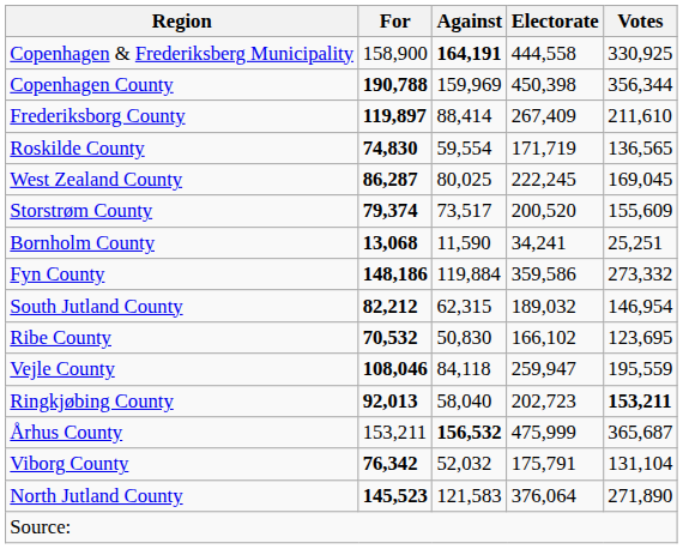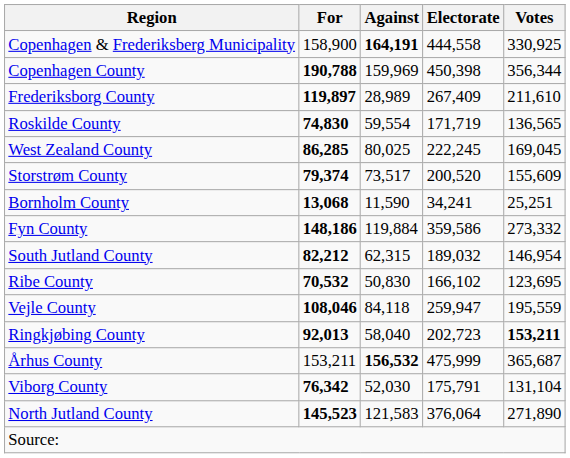 <table class="wikitable sortable">
 <tr>
 <th>Region</th>
 <th>For</th>
 <th>Against</th>
 <th>Electorate</th>
 <th>Votes</th>
 </tr>
 <tr>
 <td><a href='#'>Copenhagen</a> & <a href='#'>Frederiksberg Municipality</a></td>
 <td>158,900</td>
 <td><strong>164,191</strong></td>
 <td>444,558</td>
 <td>330,925</td>
 </tr>
 <tr>
 <td><a href='#'>Copenhagen County</a></td>
 <td><strong>190,788</strong></td>
 <td>159,969</td>
 <td>450,398</td>
 <td>356,344</td>
 </tr>
 <tr>
 <td><a href='#'>Frederiksborg County</a></td>
 <td><strong>119,897</strong></td>
-<td>88,414</td>
+<td>28,989</td>
 <td>267,409</td>
 <td>211,610</td>
 </tr>
 <tr>
 <td><a href='#'>Roskilde County</a></td>
 <td><strong>74,830</strong></td>
 <td>59,554</td>
 <td>171,719</td>
 <td>136,565</td>
 </tr>
 <tr>
 <td><a href='#'>West Zealand County</a></td>
-<td><strong>86,287</strong></td>
+<td><strong>86,285</strong></td>
 <td>80,025</td>
 <td>222,245</td>
 <td>169,045</td>
 </tr>
 <tr>
 <td><a href='#'>Storstrøm County</a></td>
 <td><strong>79,374</strong></td>
 <td>73,517</td>
 <td>200,520</td>
 <td>155,609</td>
 </tr>
 <tr>
 <td><a href='#'>Bornholm County</a></td>
 <td><strong>13,068</strong></td>
 <td>11,590</td>
 <td>34,241</td>
 <td>25,251</td>
 </tr>
 <tr>
 <td><a href='#'>Fyn County</a></td>
 <td><strong>148,186</strong></td>
 <td>119,884</td>
 <td>359,586</td>
 <td>273,332</td>
 </tr>
 <tr>
 <td><a href='#'>South Jutland County</a></td>
 <td><strong>82,212</strong></td>
 <td>62,315</td>
 <td>189,032</td>
 <td>146,954</td>
 </tr>
 <tr>
 <td><a href='#'>Ribe County</a></td>
 <td><strong>70,532</strong></td>
 <td>50,830</td>
 <td>166,102</td>
 <td>123,695</td>
 </tr>
 <tr>
 <td><a href='#'>Vejle County</a></td>
 <td><strong>108,046</strong></td>
 <td>84,118</td>
 <td>259,947</td>
 <td>195,559</td>
 </tr>
 <tr>
 <td><a href='#'>Ringkjøbing County</a></td>
 <td><strong>92,013</strong></td>
 <td>58,040</td>
 <td>202,723</td>
 <td><strong>153,211</strong></td>
 </tr>
 <tr>
 <td><a href='#'>Århus County</a></td>
 <td>153,211</td>
 <td><strong>156,532</strong></td>
 <td>475,999</td>
 <td>365,687</td>
 </tr>
 <tr>
 <td><a href='#'>Viborg County</a></td>
 <td><strong>76,342</strong></td>
-<td>52,032</td>
+<td>52,030</td>
 <td>175,791</td>
 <td>131,104</td>
 </tr>
 <tr>
 <td><a href='#'>North Jutland County</a></td>
 <td><strong>145,523</strong></td>
 <td>121,583</td>
 <td>376,064</td>
 <td>271,890</td>
 </tr>
 <tr class=sortbottom>
 <td align=left colspan=9>Source: </td>
 </tr>
 </table>
